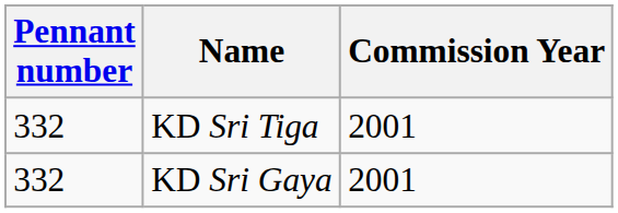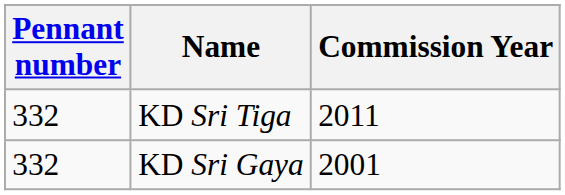 <table class="wikitable">
 <tr>
 <th><a href='#'>Pennant<br>number</a></th>
 <th>Name</th>
 <th>Commission Year</th>
 </tr>
 <tr>
 <td>332</td>
 <td>KD <em>Sri Tiga</em></td>
-<td>2001</td>
+<td>2011</td>
 </tr>
 <tr>
 <td>332</td>
 <td>KD <em>Sri Gaya</em></td>
 <td>2001</td>
 </tr>
 </table>
